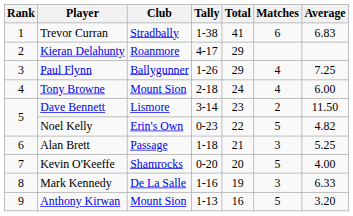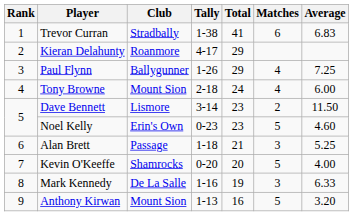 <table class="wikitable">
 <tr>
 <th>Rank</th>
 <th>Player</th>
 <th>Club</th>
 <th>Tally</th>
 <th>Total</th>
 <th>Matches</th>
 <th>Average</th>
 </tr>
 <tr>
 <td rowspan=1 align=center>1</td>
 <td>Trevor Curran</td>
 <td><a href='#'>Stradbally</a></td>
 <td align=center>1-38</td>
 <td align=center>41</td>
 <td align=center>6</td>
 <td align=center>6.83</td>
 </tr>
 <tr>
 <td rowspan=1 align=center>2</td>
 <td><a href='#'>Kieran Delahunty</a></td>
 <td><a href='#'>Roanmore</a></td>
 <td align=center>4-17</td>
 <td align=center>29</td>
 <td align=center></td>
 <td align=center></td>
 </tr>
 <tr>
 <td rowspan=1 align=center>3</td>
 <td><a href='#'>Paul Flynn</a></td>
 <td><a href='#'>Ballygunner</a></td>
 <td align=center>1-26</td>
 <td align=center>29</td>
 <td align=center>4</td>
 <td align=center>7.25</td>
 </tr>
 <tr>
 <td rowspan=1 align=center>4</td>
 <td><a href='#'>Tony Browne</a></td>
 <td><a href='#'>Mount Sion</a></td>
 <td align=center>2-18</td>
 <td align=center>24</td>
 <td align=center>4</td>
 <td align=center>6.00</td>
 </tr>
 <tr>
 <td rowspan=2 align=center>5</td>
 <td><a href='#'>Dave Bennett</a></td>
 <td><a href='#'>Lismore</a></td>
 <td align=center>3-14</td>
 <td align=center>23</td>
 <td align=center>2</td>
 <td align=center>11.50</td>
 </tr>
 <tr>
 <td>Noel Kelly</td>
 <td><a href='#'>Erin's Own</a></td>
 <td align=center>0-23</td>
-<td align=center>22</td>
+<td align=center>23</td>
 <td align=center>5</td>
-<td align=center>4.82</td>
+<td align=center>4.60</td>
 </tr>
 <tr>
 <td rowspan=1 align=center>6</td>
 <td>Alan Brett</td>
 <td><a href='#'>Passage</a></td>
 <td align=center>1-18</td>
 <td align=center>21</td>
 <td align=center>3</td>
 <td align=center>5.25</td>
 </tr>
 <tr>
 <td rowspan=1 align=center>7</td>
 <td>Kevin O'Keeffe</td>
 <td><a href='#'>Shamrocks</a></td>
 <td align=center>0-20</td>
 <td align=center>20</td>
 <td align=center>5</td>
 <td align=center>4.00</td>
 </tr>
 <tr>
 <td rowspan=1 align=center>8</td>
 <td>Mark Kennedy</td>
 <td><a href='#'>De La Salle</a></td>
 <td align=center>1-16</td>
 <td align=center>19</td>
 <td align=center>3</td>
 <td align=center>6.33</td>
 </tr>
 <tr>
 <td rowspan=1 align=center>9</td>
 <td><a href='#'>Anthony Kirwan</a></td>
 <td><a href='#'>Mount Sion</a></td>
 <td align=center>1-13</td>
 <td align=center>16</td>
 <td align=center>5</td>
 <td align=center>3.20</td>
 </tr>
 </table>
